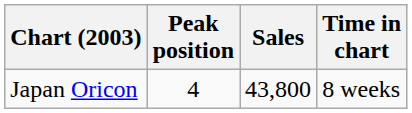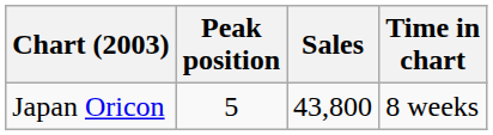 <table class="wikitable">
 <tr>
 <th align="left">Chart (2003)</th>
 <th align="center">Peak<br>position</th>
 <th align="center">Sales</th>
 <th align="center">Time in<br>chart</th>
 </tr>
 <tr>
 <td align="left">Japan <a href='#'>Oricon</a></td>
-<td align="center">4</td>
+<td align="center">5</td>
 <td align="center">43,800</td>
 <td align="">8 weeks</td>
 </tr>
 </table>
